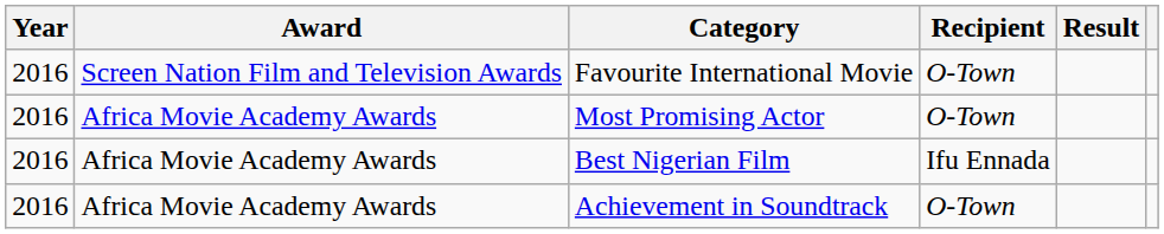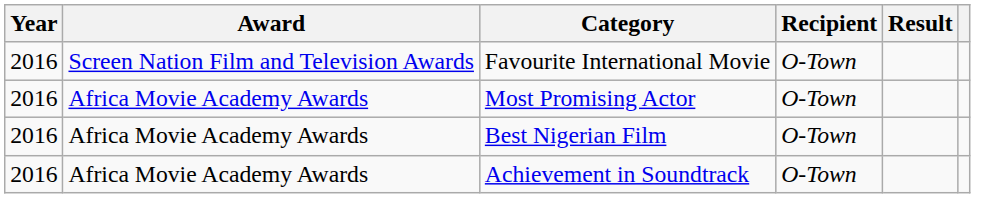 <table class="wikitable">
 <tr>
 <th>Year</th>
 <th>Award</th>
 <th>Category</th>
 <th>Recipient</th>
 <th>Result</th>
 <th></th>
 </tr>
 <tr>
 <td>2016</td>
 <td><a href='#'>Screen Nation Film and Television Awards</a></td>
 <td>Favourite International Movie</td>
 <td><em>O-Town</em></td>
 <td></td>
 <td></td>
 </tr>
 <tr>
 <td>2016</td>
 <td><a href='#'>Africa Movie Academy Awards</a></td>
 <td><a href='#'>Most Promising Actor</a></td>
 <td><em>O-Town</em></td>
 <td></td>
 <td></td>
 </tr>
 <tr>
 <td>2016</td>
 <td>Africa Movie Academy Awards</td>
 <td><a href='#'>Best Nigerian Film</a></td>
-<td>Ifu Ennada</td>
+<td><em>O-Town</em></td>
 <td></td>
 <td></td>
 </tr>
 <tr>
 <td>2016</td>
 <td>Africa Movie Academy Awards</td>
 <td><a href='#'>Achievement in Soundtrack</a></td>
 <td><em>O-Town</em></td>
 <td></td>
 <td></td>
 </tr>
 </table>
